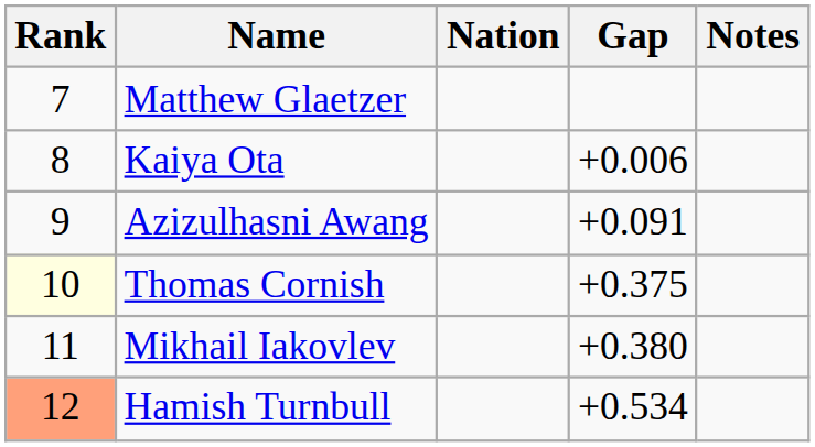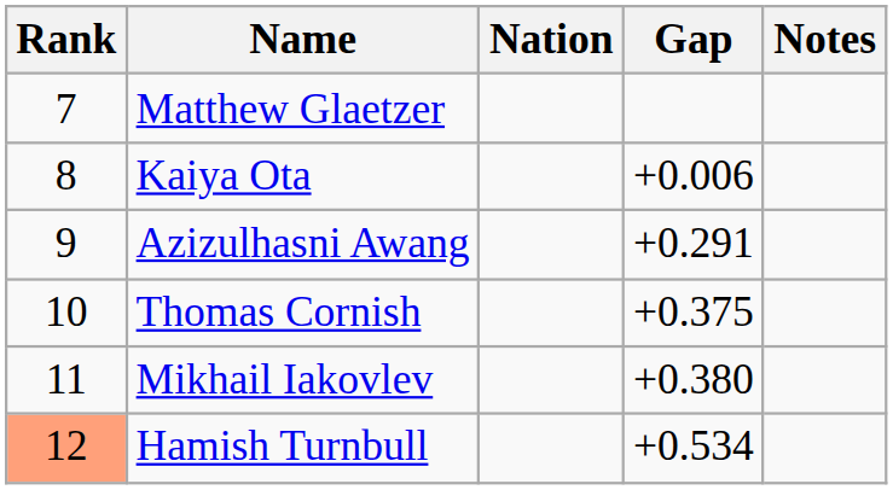 <table class="wikitable sortable" style="text-align:center">
 <tr>
 <th>Rank</th>
 <th>Name</th>
 <th>Nation</th>
 <th>Gap</th>
 <th>Notes</th>
 </tr>
 <tr>
 <td>7</td>
 <td align=left><a href='#'>Matthew Glaetzer</a></td>
 <td align=left></td>
 <td></td>
 <td></td>
 </tr>
 <tr>
 <td>8</td>
 <td align=left><a href='#'>Kaiya Ota</a></td>
 <td align=left></td>
 <td>+0.006</td>
 <td></td>
 </tr>
 <tr>
 <td>9</td>
 <td align=left><a href='#'>Azizulhasni Awang</a></td>
 <td align=left></td>
-<td>+0.091</td>
+<td>+0.291</td>
 <td></td>
 </tr>
 <tr>
-<td style="background: lightyellow;">10</td>
+<td>10</td>
 <td align=left><a href='#'>Thomas Cornish</a></td>
 <td align=left></td>
 <td>+0.375</td>
 <td></td>
 </tr>
 <tr>
 <td>11</td>
 <td align=left><a href='#'>Mikhail Iakovlev</a></td>
 <td align=left></td>
 <td>+0.380</td>
 <td></td>
 </tr>
 <tr>
 <td style="background: lightsalmon;">12</td>
 <td align=left><a href='#'>Hamish Turnbull</a></td>
 <td align=left></td>
 <td>+0.534</td>
 <td></td>
 </tr>
 </table>
